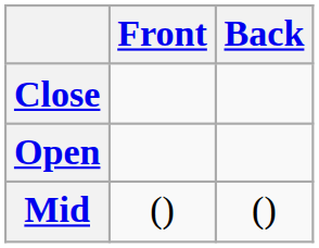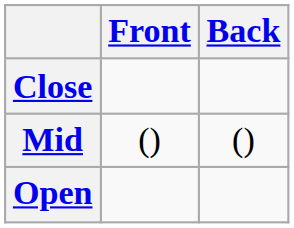 <table class="wikitable" style="text-align:center">
 <tr>
 <th></th>
 <th><a href='#'>Front</a></th>
 <th><a href='#'>Back</a></th>
 </tr>
 <tr align="center">
 <th><a href='#'>Close</a></th>
 <td> </td>
 <td> </td>
 </tr>
+<tr>
+<th><a href='#'>Mid</a></th>
+<td>() </td>
+<td>() </td>
+</tr>
 <tr align="center">
 <th><a href='#'>Open</a></th>
 <td> </td>
 <td> </td>
 </tr>
-<tr>
-<th><a href='#'>Mid</a></th>
-<td>() </td>
-<td>() </td>
-</tr>
 </table>
